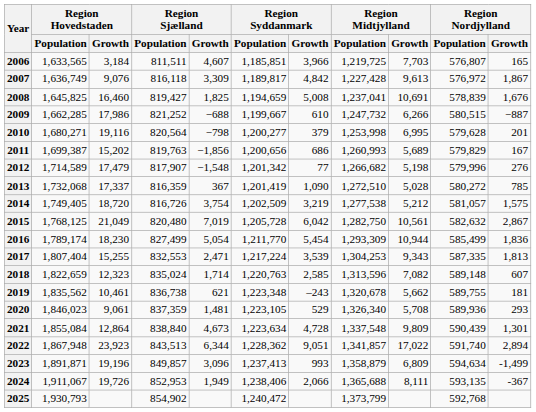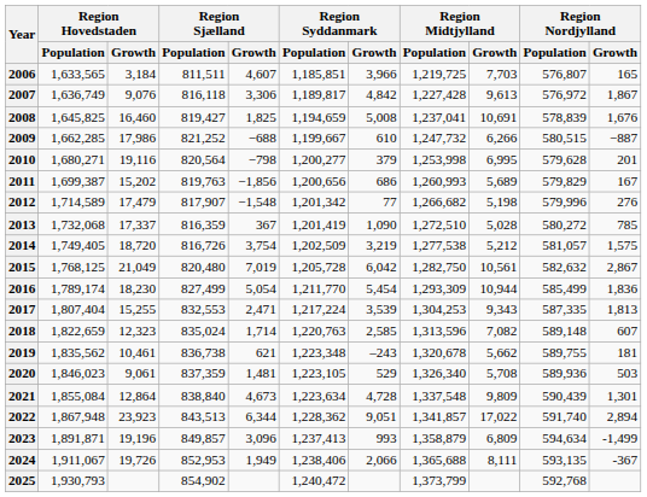 <table class="wikitable sortable" style="float: center; text-align: right;">
 <tr align="center">
 <th rowspan="2">Year</th>
 <th colspan="2">Region<br>Hovedstaden</th>
 <th colspan="2">Region<br>Sjælland</th>
 <th colspan="2">Region<br>Syddanmark</th>
 <th colspan="2">Region<br>Midtjylland</th>
 <th colspan="2">Region<br>Nordjylland</th>
 </tr>
 <tr>
 <th>Population</th>
 <th>Growth</th>
 <th>Population</th>
 <th>Growth</th>
 <th>Population</th>
 <th>Growth</th>
 <th>Population</th>
 <th>Growth</th>
 <th>Population</th>
 <th>Growth</th>
 </tr>
 <tr>
 <th>2006</th>
 <td>1,633,565</td>
 <td>3,184</td>
 <td>811,511</td>
 <td>4,607</td>
 <td>1,185,851</td>
 <td>3,966</td>
 <td>1,219,725</td>
 <td>7,703</td>
 <td>576,807</td>
 <td>165</td>
 </tr>
 <tr>
 <th>2007</th>
 <td>1,636,749</td>
 <td>9,076</td>
 <td>816,118</td>
-<td>3,309</td>
+<td>3,306</td>
 <td>1,189,817</td>
 <td>4,842</td>
 <td>1,227,428</td>
 <td>9,613</td>
 <td>576,972</td>
 <td>1,867</td>
 </tr>
 <tr>
 <th>2008</th>
 <td>1,645,825</td>
 <td>16,460</td>
 <td>819,427</td>
 <td>1,825</td>
 <td>1,194,659</td>
 <td>5,008</td>
 <td>1,237,041</td>
 <td>10,691</td>
 <td>578,839</td>
 <td>1,676</td>
 </tr>
 <tr>
 <th>2009</th>
 <td>1,662,285</td>
 <td>17,986</td>
 <td>821,252</td>
 <td>−688</td>
 <td>1,199,667</td>
 <td>610</td>
 <td>1,247,732</td>
 <td>6,266</td>
 <td>580,515</td>
 <td>−887</td>
 </tr>
 <tr>
 <th>2010</th>
 <td>1,680,271</td>
 <td>19,116</td>
 <td>820,564</td>
 <td>−798</td>
 <td>1,200,277</td>
 <td>379</td>
 <td>1,253,998</td>
 <td>6,995</td>
 <td>579,628</td>
 <td>201</td>
 </tr>
 <tr>
 <th>2011</th>
 <td>1,699,387</td>
 <td>15,202</td>
 <td>819,763</td>
 <td>−1,856</td>
 <td>1,200,656</td>
 <td>686</td>
 <td>1,260,993</td>
 <td>5,689</td>
 <td>579,829</td>
 <td>167</td>
 </tr>
 <tr>
 <th>2012</th>
 <td>1,714,589</td>
 <td>17,479</td>
 <td>817,907</td>
 <td>−1,548</td>
 <td>1,201,342</td>
 <td>77</td>
 <td>1,266,682</td>
 <td>5,198</td>
 <td>579,996</td>
 <td>276</td>
 </tr>
 <tr>
 <th>2013</th>
 <td>1,732,068</td>
 <td>17,337</td>
 <td>816,359</td>
 <td>367</td>
 <td>1,201,419</td>
 <td>1,090</td>
 <td>1,272,510</td>
 <td>5,028</td>
 <td>580,272</td>
 <td>785</td>
 </tr>
 <tr>
 <th>2014</th>
 <td>1,749,405</td>
 <td>18,720</td>
 <td>816,726</td>
 <td>3,754</td>
 <td>1,202,509</td>
 <td>3,219</td>
 <td>1,277,538</td>
 <td>5,212</td>
 <td>581,057</td>
 <td>1,575</td>
 </tr>
 <tr>
 <th>2015</th>
 <td>1,768,125</td>
 <td>21,049</td>
 <td>820,480</td>
 <td>7,019</td>
 <td>1,205,728</td>
 <td>6,042</td>
 <td>1,282,750</td>
 <td>10,561</td>
 <td>582,632</td>
 <td>2,867</td>
 </tr>
 <tr>
 <th>2016</th>
 <td>1,789,174</td>
 <td>18,230</td>
 <td>827,499</td>
 <td>5,054</td>
 <td>1,211,770</td>
 <td>5,454</td>
 <td>1,293,309</td>
 <td>10,944</td>
 <td>585,499</td>
 <td>1,836</td>
 </tr>
 <tr>
 <th>2017</th>
 <td>1,807,404</td>
 <td>15,255</td>
 <td>832,553</td>
 <td>2,471</td>
 <td>1,217,224</td>
 <td>3,539</td>
 <td>1,304,253</td>
 <td>9,343</td>
 <td>587,335</td>
 <td>1,813</td>
 </tr>
 <tr>
 <th>2018</th>
 <td>1,822,659</td>
 <td>12,323</td>
 <td>835,024</td>
 <td>1,714</td>
 <td>1,220,763</td>
 <td>2,585</td>
 <td>1,313,596</td>
 <td>7,082</td>
 <td>589,148</td>
 <td>607</td>
 </tr>
 <tr>
 <th>2019</th>
 <td>1,835,562</td>
 <td>10,461</td>
 <td>836,738</td>
 <td>621</td>
 <td>1,223,348</td>
 <td>–243</td>
 <td>1,320,678</td>
 <td>5,662</td>
 <td>589,755</td>
 <td>181</td>
 </tr>
 <tr>
 <th>2020</th>
 <td>1,846,023</td>
 <td>9,061</td>
 <td>837,359</td>
 <td>1,481</td>
 <td>1,223,105</td>
 <td>529</td>
 <td>1,326,340</td>
 <td>5,708</td>
 <td>589,936</td>
-<td>293</td>
+<td>503</td>
 </tr>
 <tr>
 <th>2021</th>
 <td>1,855,084</td>
 <td>12,864</td>
 <td>838,840</td>
 <td>4,673</td>
 <td>1,223,634</td>
 <td>4,728</td>
 <td>1,337,548</td>
 <td>9,809</td>
 <td>590,439</td>
 <td>1,301</td>
 </tr>
 <tr>
 <th>2022</th>
 <td>1,867,948</td>
 <td>23,923</td>
 <td>843,513</td>
 <td>6,344</td>
 <td>1,228,362</td>
 <td>9,051</td>
 <td>1,341,857</td>
 <td>17,022</td>
 <td>591,740</td>
 <td>2,894</td>
 </tr>
 <tr>
 <th>2023</th>
 <td>1,891,871</td>
 <td>19,196</td>
 <td>849,857</td>
 <td>3,096</td>
 <td>1,237,413</td>
 <td>993</td>
 <td>1,358,879</td>
 <td>6,809</td>
 <td>594,634</td>
 <td>-1,499</td>
 </tr>
 <tr>
 <th>2024</th>
 <td>1,911,067</td>
 <td>19,726</td>
 <td>852,953</td>
 <td>1,949</td>
 <td>1,238,406</td>
 <td>2,066</td>
 <td>1,365,688</td>
 <td>8,111</td>
 <td>593,135</td>
 <td>-367</td>
 </tr>
 <tr>
 <th>2025</th>
 <td>1,930,793</td>
 <td></td>
 <td>854,902</td>
 <td></td>
 <td>1,240,472</td>
 <td></td>
 <td>1,373,799</td>
 <td></td>
 <td>592,768</td>
 <td></td>
 </tr>
 </table>
